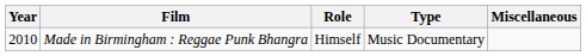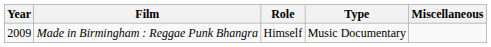 <table class="wikitable">
 <tr>
 <th>Year</th>
 <th>Film</th>
 <th>Role</th>
 <th>Type</th>
 <th>Miscellaneous</th>
 </tr>
 <tr>
-<td>2010</td>
+<td>2009</td>
 <td><em>Made in Birmingham : Reggae Punk Bhangra</em></td>
 <td>Himself</td>
 <td>Music Documentary</td>
 </tr>
 </table>
